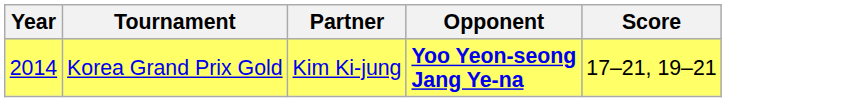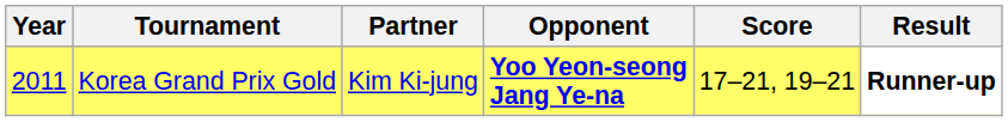 <table class="sortable wikitable" style="font-size: 90%;">
 <tr>
 <th>Year</th>
 <th>Tournament</th>
 <th>Partner</th>
 <th>Opponent</th>
 <th>Score</th>
+<th>Result</th>
 </tr>
 <tr style="background:#FFFF67">
-<td align="center"><a href='#'>2014</a></td>
+<td align="center"><a href='#'>2011</a></td>
 <td align="left"><a href='#'>Korea Grand Prix Gold</a></td>
 <td align="left"> <a href='#'>Kim Ki-jung</a></td>
 <td align="left"><strong> <a href='#'>Yoo Yeon-seong</a> <br>  <a href='#'>Jang Ye-na</a></strong></td>
 <td align="left">17–21, 19–21</td>
+<td style="text-align:left; background:white"> <strong>Runner-up</strong></td>
 </tr>
 </table>
